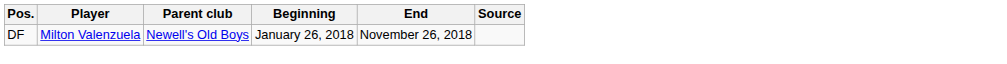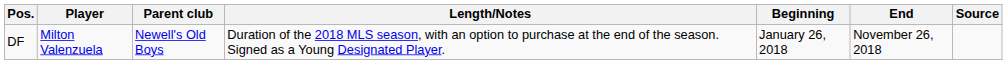 <table class="wikitable sortable" style="text-align: left">
 <tr>
 <th><strong>Pos.</strong></th>
 <th><strong>Player</strong></th>
 <th><strong>Parent club</strong></th>
+<th><strong>Length/Notes</strong></th>
 <th><strong>Beginning</strong></th>
 <th><strong>End</strong></th>
 <th><strong>Source</strong></th>
 </tr>
 <tr>
 <td>DF</td>
 <td> <a href='#'>Milton Valenzuela</a></td>
 <td> <a href='#'>Newell's Old Boys</a></td>
+<td>Duration of the <a href='#'>2018 MLS season</a>, with an option to purchase at the end of the season. Signed as a Young <a href='#'>Designated Player</a>.</td>
 <td>January 26, 2018</td>
 <td>November 26, 2018</td>
 <td align=center></td>
 </tr>
 </table>
